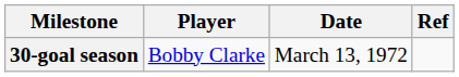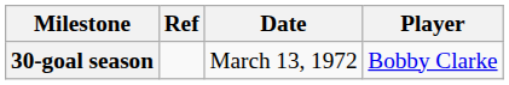 <table class="wikitable">
 <tr>
 <th scope="col">Milestone</th>
+<th scope="col">Ref</th>
+<th scope="col">Date</th>
 <th scope="col">Player</th>
-<th scope="col">Date</th>
-<th scope="col">Ref</th>
 </tr>
 <tr>
 <th scope="row">30-goal season</th>
+<td></td>
+<td>March 13, 1972</td>
 <td><a href='#'>Bobby Clarke</a></td>
-<td>March 13, 1972</td>
-<td></td>
 </tr>
 </table>
